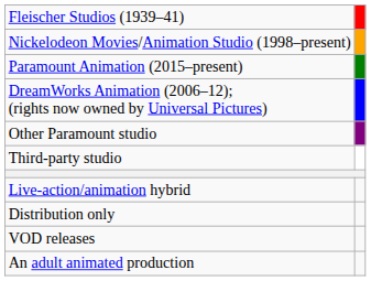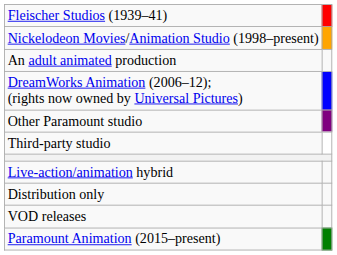 <table class="wikitable" style="float:left;">
 <tr>
 <td><a href='#'>Fleischer Studios</a> (1939–41)</td>
 <td style="background:red; "> </td>
 </tr>
 <tr>
 <td><a href='#'>Nickelodeon Movies</a>/<a href='#'>Animation Studio</a> (1998–present)</td>
 <td style="background:orange; "> </td>
 </tr>
 <tr>
-<td><a href='#'>Paramount Animation</a> (2015–present)</td>
-<td style="background:green; "> </td>
+<td>An <a href='#'>adult animated</a> production</td>
+<td></td>
 </tr>
 <tr>
 <td><a href='#'>DreamWorks Animation</a> (2006–12);<br>(rights now owned by <a href='#'>Universal Pictures</a>)</td>
 <td style="background:blue; "> </td>
 </tr>
 <tr>
 <td>Other Paramount studio</td>
 <td style="background:purple; "> </td>
 </tr>
 <tr>
 <td>Third-party studio</td>
 <td style="background:white; "> </td>
 </tr>
 <tr>
 <th colspan="2"></th>
 </tr>
 <tr>
 <td><a href='#'>Live-action/animation</a> hybrid</td>
 <td></td>
 </tr>
 <tr>
 <td>Distribution only</td>
 <td></td>
 </tr>
 <tr>
 <td>VOD releases</td>
 <td></td>
 </tr>
 <tr>
-<td>An <a href='#'>adult animated</a> production</td>
-<td></td>
+<td><a href='#'>Paramount Animation</a> (2015–present)</td>
+<td style="background:green; "> </td>
 </tr>
 </table>
